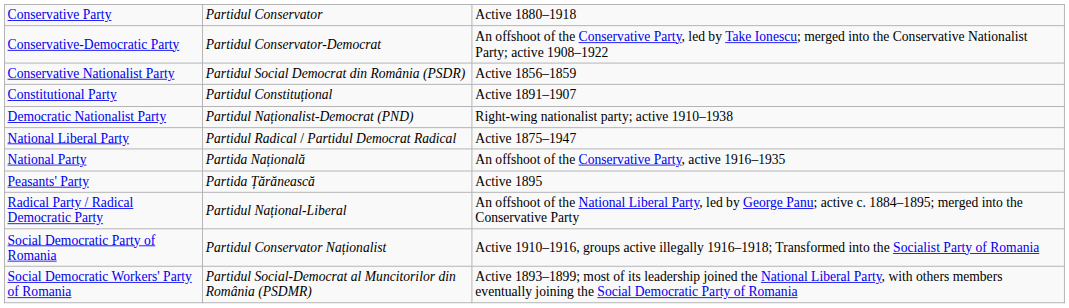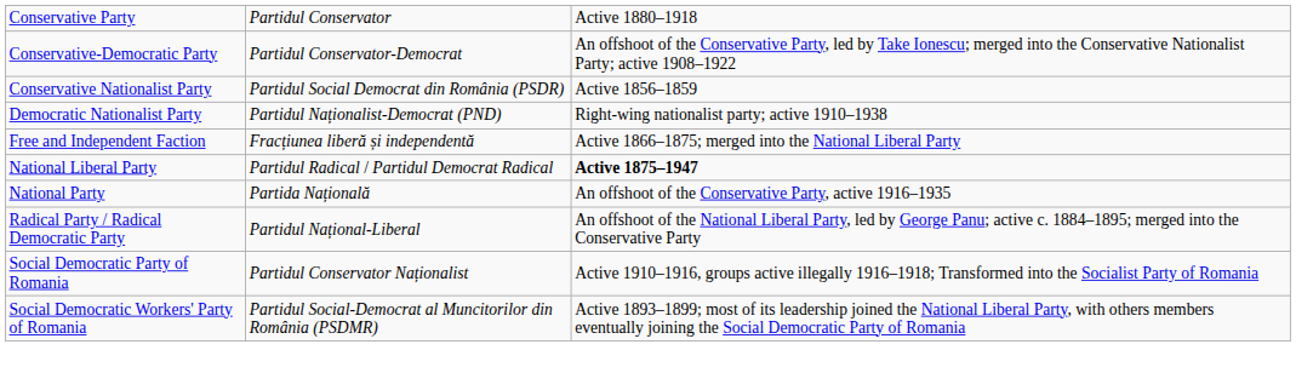 <table class=wikitable>
 <tr>
 <td><a href='#'>Conservative Party</a></td>
 <td><em>Partidul Conservator</em></td>
 <td>Active 1880–1918</td>
 </tr>
 <tr>
 <td><a href='#'>Conservative-Democratic Party</a></td>
 <td><em>Partidul Conservator-Democrat</em></td>
 <td>An offshoot of the <a href='#'>Conservative Party</a>, led by <a href='#'>Take Ionescu</a>; merged into the Conservative Nationalist Party; active 1908–1922</td>
 </tr>
 <tr>
 <td><a href='#'>Conservative Nationalist Party</a></td>
 <td><em>Partidul Social Democrat din România (PSDR)</em></td>
 <td>Active 1856–1859</td>
 </tr>
 <tr>
-<td><a href='#'>Constitutional Party</a></td>
-<td><em>Partidul Constituțional</em></td>
-<td>Active 1891–1907</td>
-</tr>
-<tr>
 <td><a href='#'>Democratic Nationalist Party</a></td>
 <td><em>Partidul Naționalist-Democrat (PND)</em></td>
 <td>Right-wing nationalist party; active 1910–1938</td>
 </tr>
 <tr>
+<td><a href='#'>Free and Independent Faction</a></td>
+<td><em>Fracțiunea liberă și independentă</em></td>
+<td>Active 1866–1875; merged into the <a href='#'>National Liberal Party</a></td>
+</tr>
+<tr>
 <td><a href='#'>National Liberal Party</a></td>
 <td><em>Partidul Radical</em> / <em>Partidul Democrat Radical</em></td>
-<td>Active 1875–1947</td>
+<td><strong>Active 1875–1947</strong></td>
 </tr>
 <tr>
 <td><a href='#'>National Party</a></td>
 <td><em>Partida Națională</em></td>
 <td>An offshoot of the <a href='#'>Conservative Party</a>, active 1916–1935</td>
-</tr>
-<tr>
-<td><a href='#'>Peasants' Party</a></td>
-<td><em>Partida Țărănească</em></td>
-<td>Active 1895</td>
 </tr>
 <tr>
 <td><a href='#'>Radical Party / Radical Democratic Party</a></td>
 <td><em>Partidul Național-Liberal</em></td>
 <td>An offshoot of the <a href='#'>National Liberal Party</a>, led by <a href='#'>George Panu</a>; active c. 1884–1895; merged into the Conservative Party</td>
 </tr>
 <tr>
 <td><a href='#'>Social Democratic Party of Romania</a></td>
 <td><em>Partidul Conservator Naționalist</em></td>
 <td>Active 1910–1916, groups active illegally 1916–1918; Transformed into the <a href='#'>Socialist Party of Romania</a></td>
 </tr>
 <tr>
 <td><a href='#'>Social Democratic Workers' Party of Romania</a></td>
 <td><em>Partidul Social-Democrat al Muncitorilor din România (PSDMR)</em></td>
 <td>Active 1893–1899; most of its leadership joined the <a href='#'>National Liberal Party</a>, with others members eventually joining the <a href='#'>Social Democratic Party of Romania</a></td>
 </tr>
 </table>
